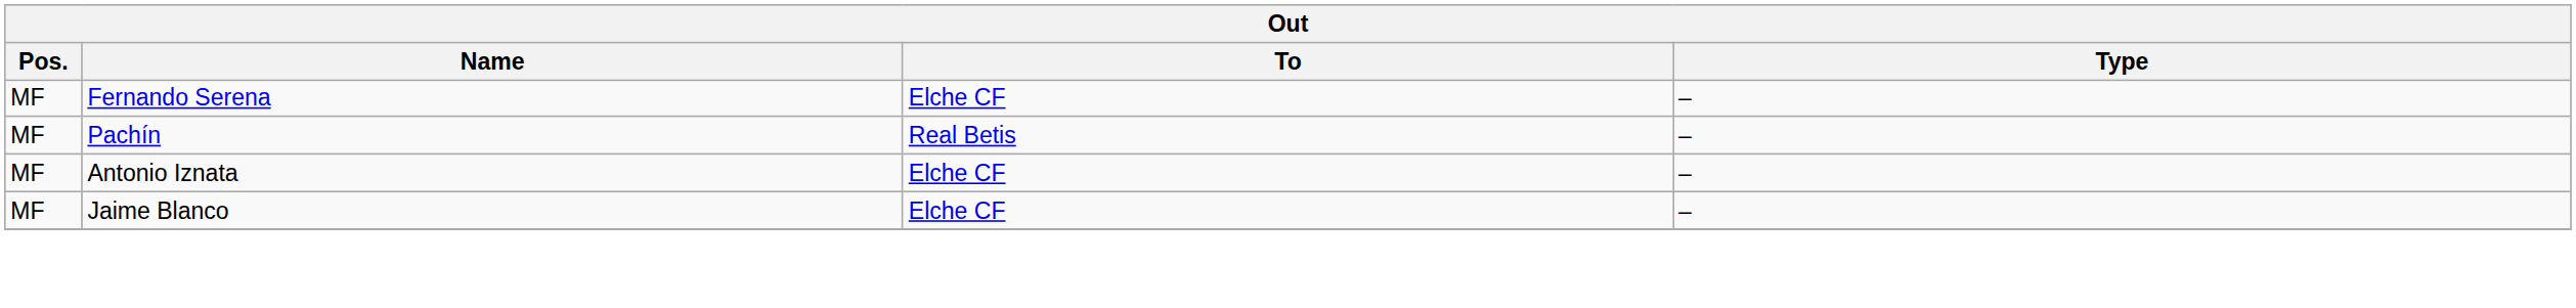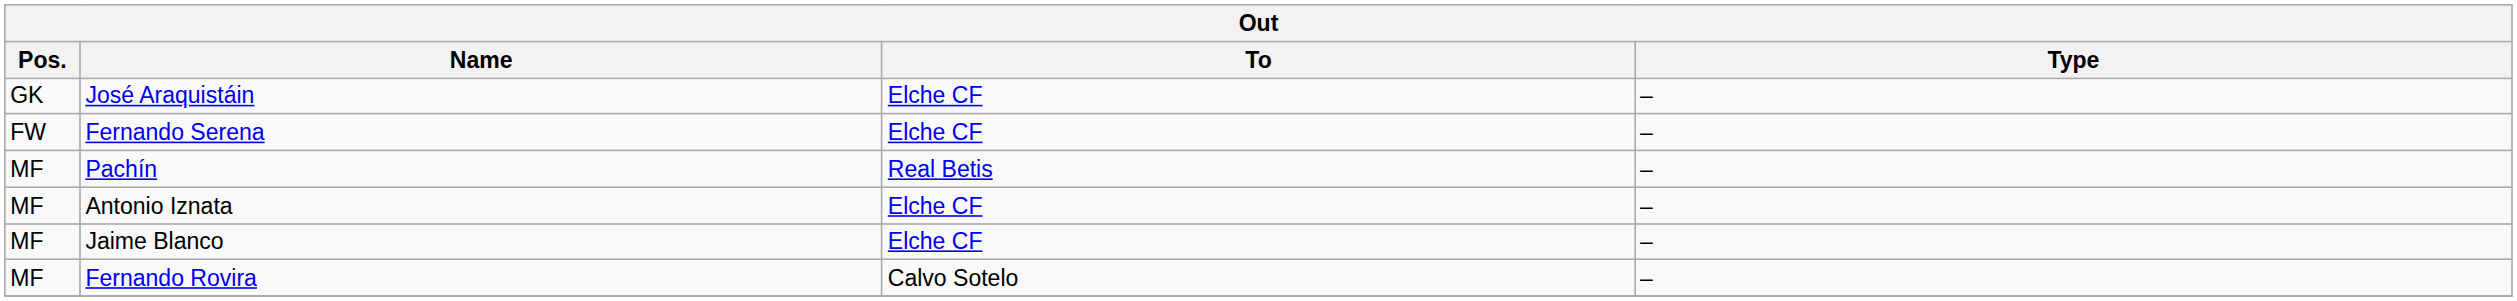 <table class="wikitable" style="font-size:90%;width:99%;">
 <tr>
 <th colspan="4">Out</th>
 </tr>
 <tr>
 <th width=3%>Pos.</th>
 <th width=32%>Name</th>
 <th width=30%>To</th>
 <th width=35%>Type</th>
 </tr>
 <tr>
-<td>MF</td>
+<td>GK</td>
+<td><a href='#'>José Araquistáin</a></td>
+<td><a href='#'>Elche CF</a></td>
+<td>–</td>
+</tr>
+<tr>
+<td>FW</td>
 <td><a href='#'>Fernando Serena</a></td>
 <td><a href='#'>Elche CF</a></td>
 <td>–</td>
 </tr>
 <tr>
 <td>MF</td>
 <td><a href='#'>Pachín</a></td>
 <td><a href='#'>Real Betis</a></td>
 <td>–</td>
 </tr>
 <tr>
 <td>MF</td>
 <td>Antonio Iznata</td>
 <td><a href='#'>Elche CF</a></td>
 <td>–</td>
 </tr>
 <tr>
 <td>MF</td>
 <td>Jaime Blanco</td>
 <td><a href='#'>Elche CF</a></td>
 <td>–</td>
 </tr>
 <tr>
+<td>MF</td>
+<td><a href='#'>Fernando Rovira</a></td>
+<td>Calvo Sotelo</td>
+<td>–</td>
+</tr>
+<tr>
 </tr>
 </table>
